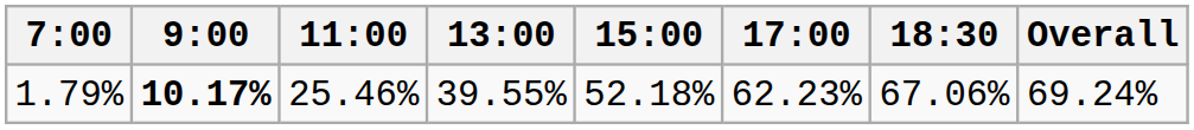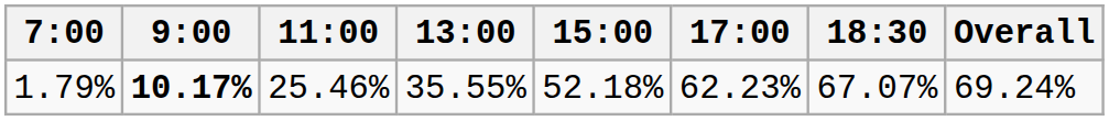 <table class="wikitable">
 <tr>
 <th>7:00</th>
 <th>9:00</th>
 <th>11:00</th>
 <th>13:00</th>
 <th>15:00</th>
 <th>17:00</th>
 <th>18:30</th>
 <th>Overall</th>
 </tr>
 <tr>
 <td>1.79%</td>
 <td><strong>10.17%</strong></td>
 <td>25.46%</td>
-<td>39.55%</td>
+<td>35.55%</td>
 <td>52.18%</td>
 <td>62.23%</td>
-<td>67.06%</td>
+<td>67.07%</td>
 <td>69.24%</td>
 </tr>
 </table>
